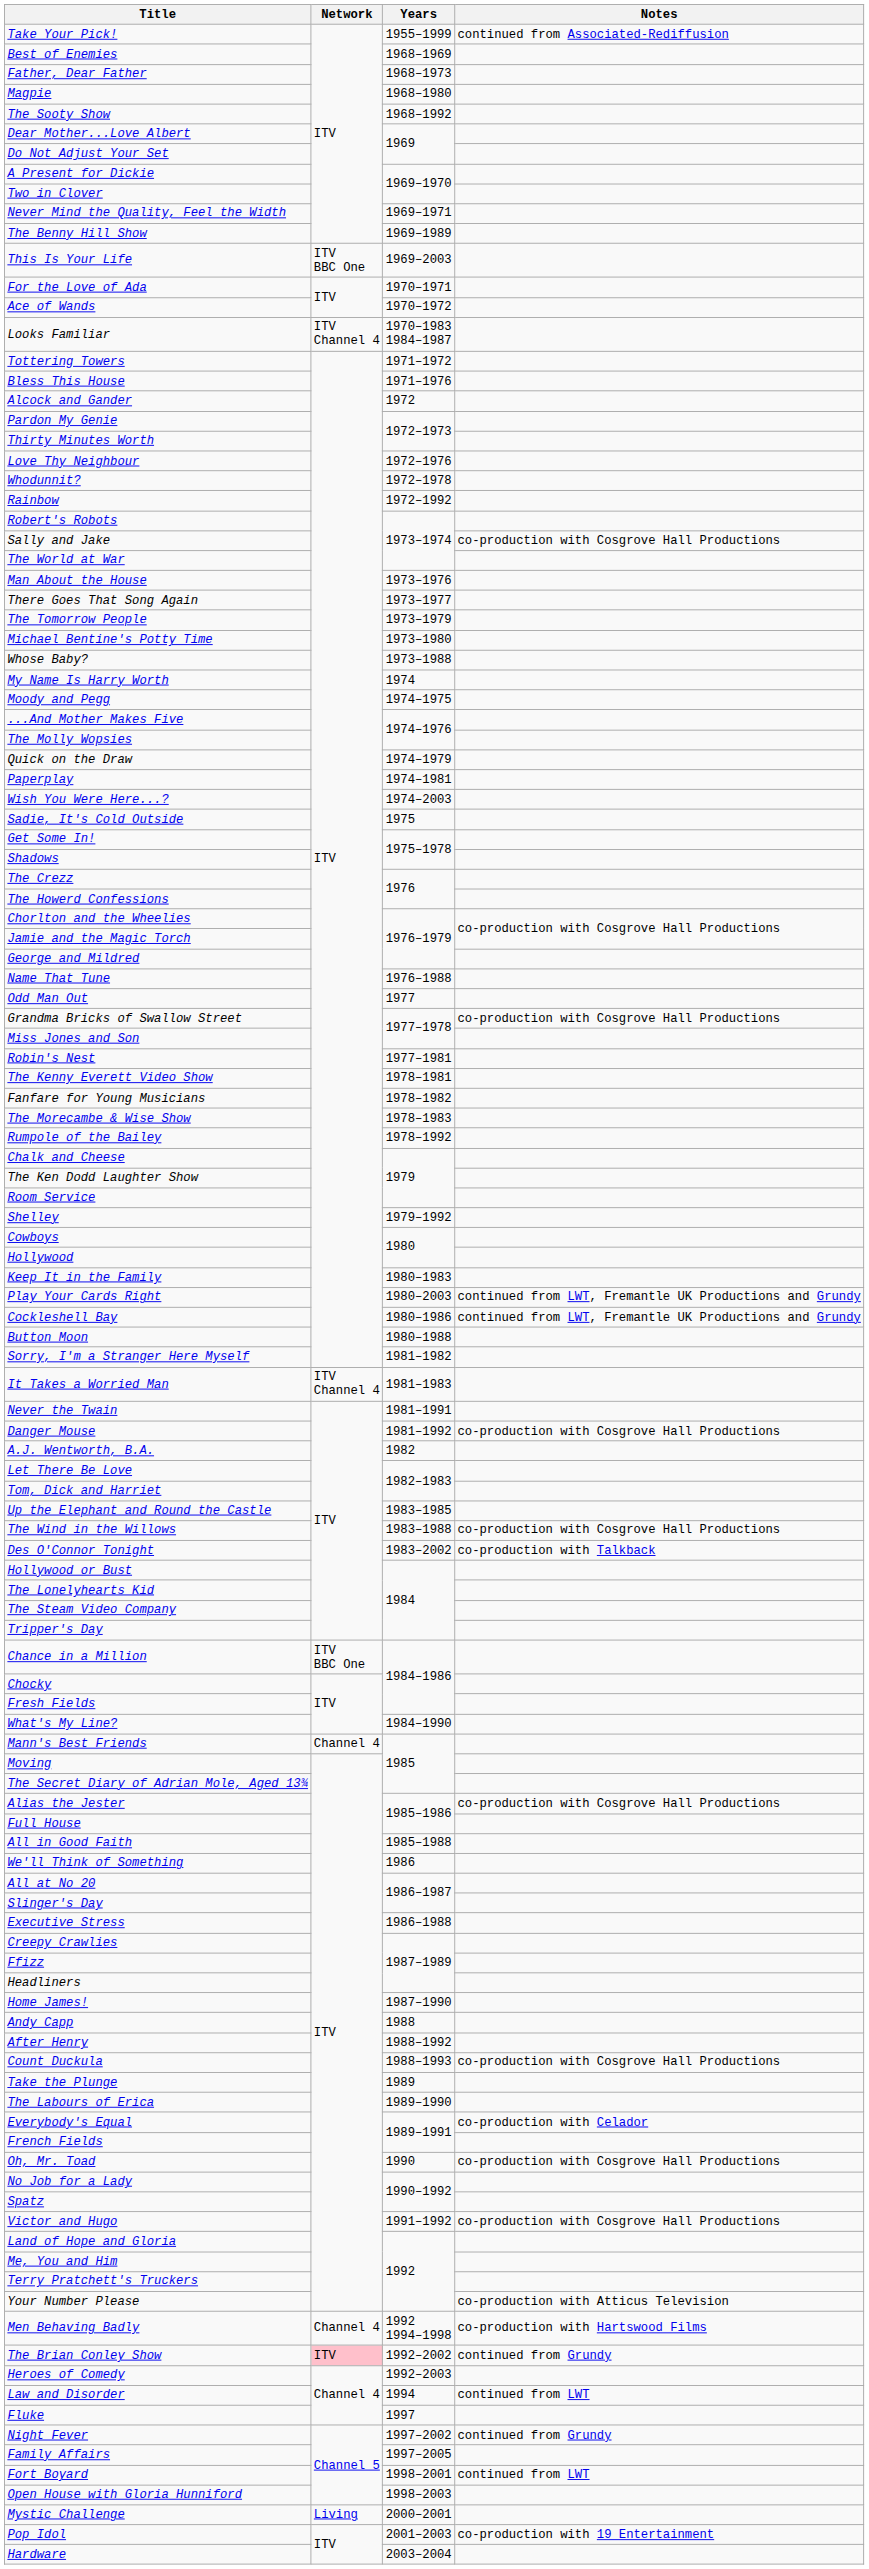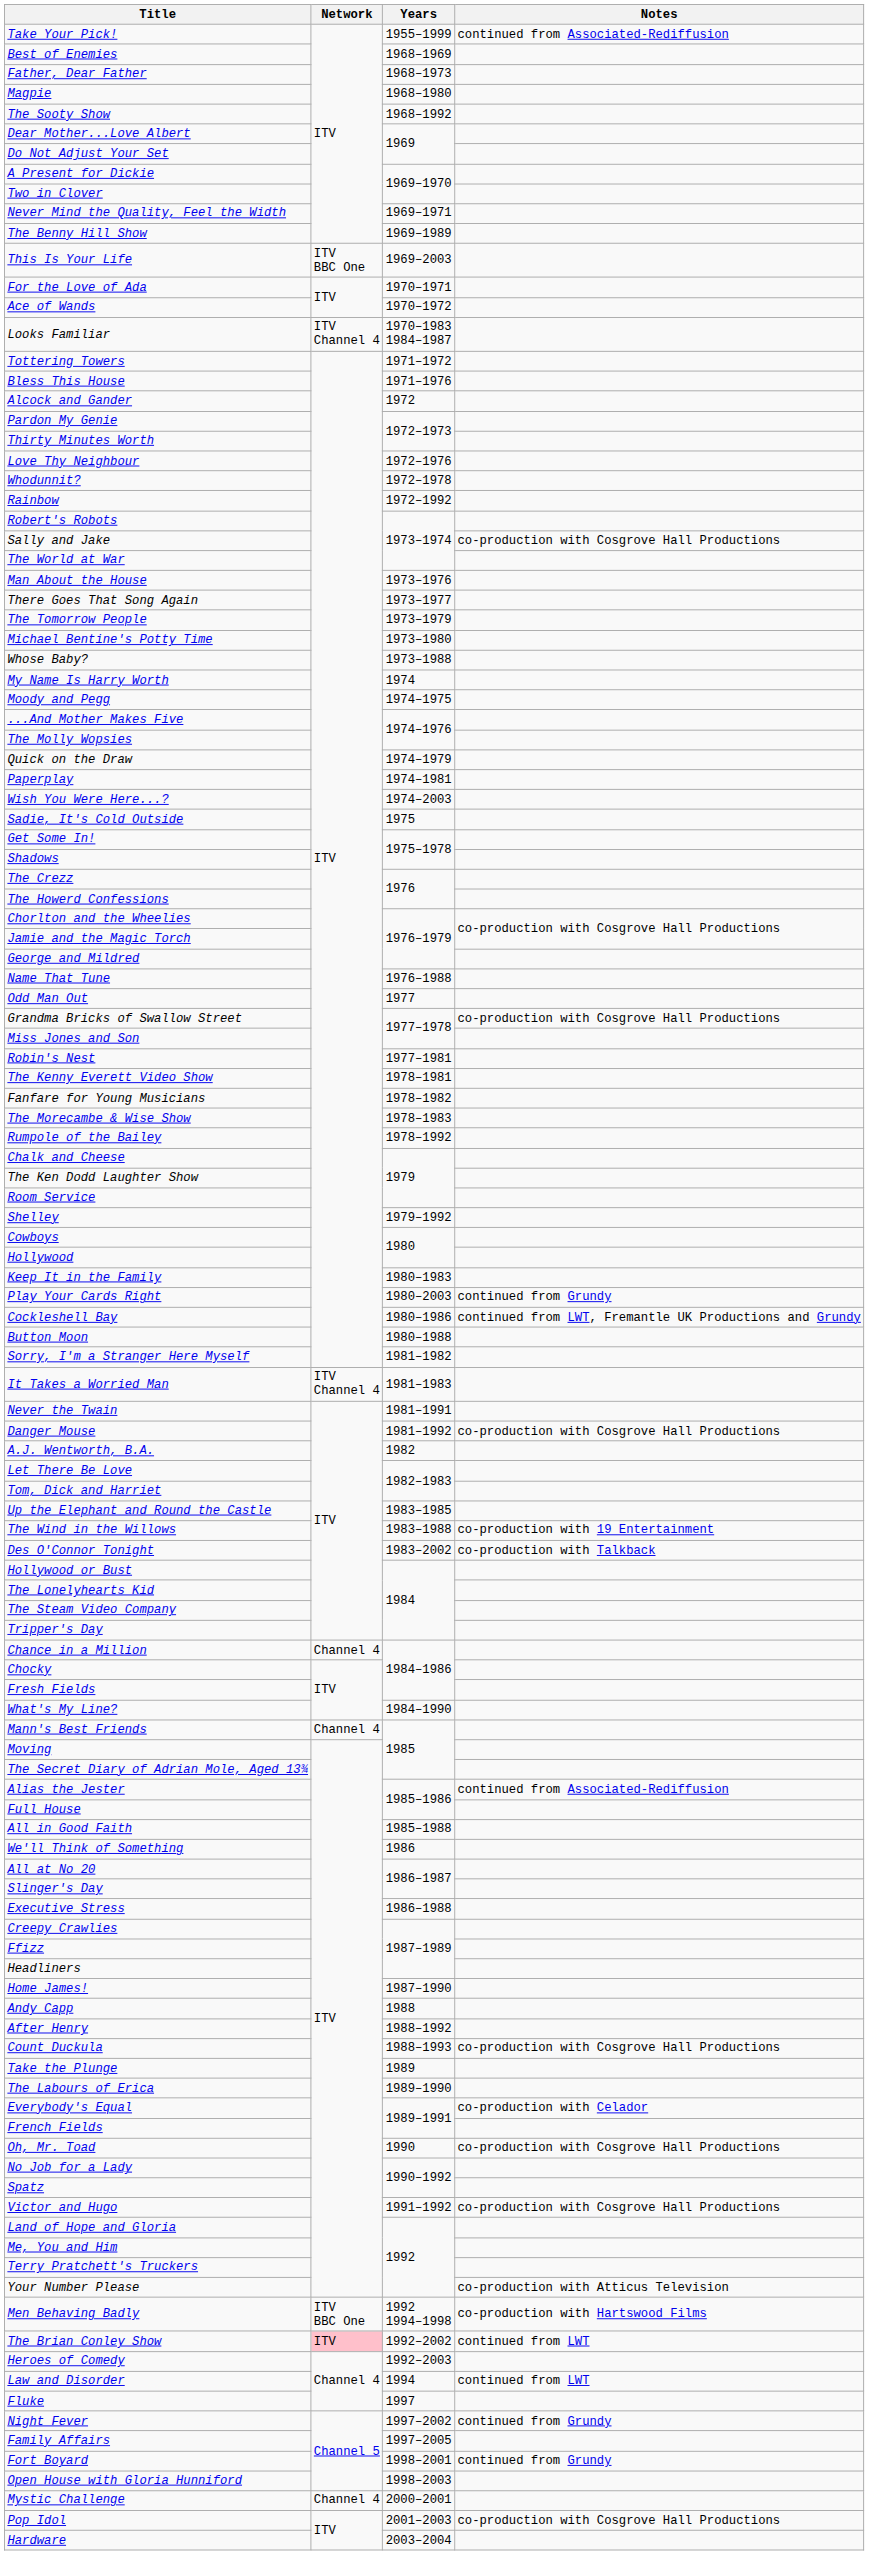 <table class="wikitable sortable">
 <tr>
 <th>Title</th>
 <th>Network</th>
 <th>Years</th>
 <th>Notes</th>
 </tr>
 <tr>
 <td><em><a href='#'>Take Your Pick!</a></em></td>
 <td rowspan="11">ITV</td>
 <td>1955–1999</td>
 <td>continued from <a href='#'>Associated-Rediffusion</a></td>
 </tr>
 <tr>
 <td><em><a href='#'>Best of Enemies</a></em></td>
 <td>1968–1969</td>
 <td></td>
 </tr>
 <tr>
 <td><em><a href='#'>Father, Dear Father</a></em></td>
 <td>1968–1973</td>
 <td></td>
 </tr>
 <tr>
 <td><em><a href='#'>Magpie</a></em></td>
 <td>1968–1980</td>
 <td></td>
 </tr>
 <tr>
 <td><em><a href='#'>The Sooty Show</a></em></td>
 <td>1968–1992</td>
 <td></td>
 </tr>
 <tr>
 <td><em><a href='#'>Dear Mother...Love Albert</a></em></td>
 <td rowspan="2">1969</td>
 <td></td>
 </tr>
 <tr>
 <td><em><a href='#'>Do Not Adjust Your Set</a></em></td>
 <td></td>
 </tr>
 <tr>
 <td><em><a href='#'>A Present for Dickie</a></em></td>
 <td rowspan="2">1969–1970</td>
 <td></td>
 </tr>
 <tr>
 <td><em><a href='#'>Two in Clover</a></em></td>
 <td></td>
 </tr>
 <tr>
 <td><em><a href='#'>Never Mind the Quality, Feel the Width</a></em></td>
 <td>1969–1971</td>
 <td></td>
 </tr>
 <tr>
 <td><em><a href='#'>The Benny Hill Show</a></em></td>
 <td>1969–1989</td>
 <td></td>
 </tr>
 <tr>
 <td><em><a href='#'>This Is Your Life</a></em></td>
 <td>ITV<br>BBC One</td>
 <td>1969–2003</td>
 <td></td>
 </tr>
 <tr>
 <td><em><a href='#'>For the Love of Ada</a></em></td>
 <td rowspan="2">ITV</td>
 <td>1970–1971</td>
 <td></td>
 </tr>
 <tr>
 <td><em><a href='#'>Ace of Wands</a></em></td>
 <td>1970–1972</td>
 <td></td>
 </tr>
 <tr>
 <td><em>Looks Familiar</em></td>
 <td>ITV<br>Channel 4</td>
 <td>1970–1983<br>1984–1987</td>
 </tr>
 <tr>
 <td><em><a href='#'>Tottering Towers</a></em></td>
 <td rowspan="51">ITV</td>
 <td>1971–1972</td>
 <td></td>
 </tr>
 <tr>
 <td><em><a href='#'>Bless This House</a></em></td>
 <td>1971–1976</td>
 <td></td>
 </tr>
 <tr>
 <td><em><a href='#'>Alcock and Gander</a></em></td>
 <td>1972</td>
 <td></td>
 </tr>
 <tr>
 <td><em><a href='#'>Pardon My Genie</a></em></td>
 <td rowspan="2">1972–1973</td>
 </tr>
 <tr>
 <td><em><a href='#'>Thirty Minutes Worth</a></em></td>
 <td></td>
 </tr>
 <tr>
 <td><em><a href='#'>Love Thy Neighbour</a></em></td>
 <td>1972–1976</td>
 <td></td>
 </tr>
 <tr>
 <td><em><a href='#'>Whodunnit?</a></em></td>
 <td>1972–1978</td>
 <td></td>
 </tr>
 <tr>
 <td><em><a href='#'>Rainbow</a></em></td>
 <td>1972–1992</td>
 <td></td>
 </tr>
 <tr>
 <td><em><a href='#'>Robert's Robots</a></em></td>
 <td rowspan="3">1973–1974</td>
 <td></td>
 </tr>
 <tr>
 <td><em>Sally and Jake</em></td>
 <td>co-production with Cosgrove Hall Productions</td>
 </tr>
 <tr>
 <td><em><a href='#'>The World at War</a></em></td>
 <td></td>
 </tr>
 <tr>
 <td><em><a href='#'>Man About the House</a></em></td>
 <td>1973–1976</td>
 <td></td>
 </tr>
 <tr>
 <td><em>There Goes That Song Again</em></td>
 <td>1973–1977</td>
 <td></td>
 </tr>
 <tr>
 <td><em><a href='#'>The Tomorrow People</a></em></td>
 <td>1973–1979</td>
 <td></td>
 </tr>
 <tr>
 <td><em><a href='#'>Michael Bentine's Potty Time</a></em></td>
 <td>1973–1980</td>
 <td></td>
 </tr>
 <tr>
 <td><em>Whose Baby?</em></td>
 <td>1973–1988</td>
 <td></td>
 </tr>
 <tr>
 <td><em><a href='#'>My Name Is Harry Worth</a></em></td>
 <td>1974</td>
 <td></td>
 </tr>
 <tr>
 <td><em><a href='#'>Moody and Pegg</a></em></td>
 <td>1974–1975</td>
 <td></td>
 </tr>
 <tr>
 <td><em><a href='#'>...And Mother Makes Five</a></em></td>
 <td rowspan="2">1974–1976</td>
 <td></td>
 </tr>
 <tr>
 <td><em><a href='#'>The Molly Wopsies</a></em></td>
 <td></td>
 </tr>
 <tr>
 <td><em>Quick on the Draw</em></td>
 <td>1974–1979</td>
 <td></td>
 </tr>
 <tr>
 <td><em><a href='#'>Paperplay</a></em></td>
 <td>1974–1981</td>
 <td></td>
 </tr>
 <tr>
 <td><em><a href='#'>Wish You Were Here...?</a></em></td>
 <td>1974–2003</td>
 <td></td>
 </tr>
 <tr>
 <td><em><a href='#'>Sadie, It's Cold Outside</a></em></td>
 <td>1975</td>
 <td></td>
 </tr>
 <tr>
 <td><em><a href='#'>Get Some In!</a></em></td>
 <td rowspan="2">1975–1978</td>
 <td></td>
 </tr>
 <tr>
 <td><em><a href='#'>Shadows</a></em></td>
 <td></td>
 </tr>
 <tr>
 <td><em><a href='#'>The Crezz</a></em></td>
 <td rowspan="2">1976</td>
 <td></td>
 </tr>
 <tr>
 <td><em><a href='#'>The Howerd Confessions</a></em></td>
 <td></td>
 </tr>
 <tr>
 <td><em><a href='#'>Chorlton and the Wheelies</a></em></td>
 <td rowspan="3">1976–1979</td>
 <td rowspan="2">co-production with Cosgrove Hall Productions</td>
 </tr>
 <tr>
 <td><em><a href='#'>Jamie and the Magic Torch</a></em></td>
 </tr>
 <tr>
 <td><em><a href='#'>George and Mildred</a></em></td>
 <td></td>
 </tr>
 <tr>
 <td><em><a href='#'>Name That Tune</a></em></td>
 <td>1976–1988</td>
 <td></td>
 </tr>
 <tr>
 <td><em><a href='#'>Odd Man Out</a></em></td>
 <td>1977</td>
 <td></td>
 </tr>
 <tr>
 <td><em>Grandma Bricks of Swallow Street</em></td>
 <td rowspan="2">1977–1978</td>
 <td>co-production with Cosgrove Hall Productions</td>
 </tr>
 <tr>
 <td><em><a href='#'>Miss Jones and Son</a></em></td>
 <td></td>
 </tr>
 <tr>
 <td><em><a href='#'>Robin's Nest</a></em></td>
 <td>1977–1981</td>
 <td></td>
 </tr>
 <tr>
 <td><em><a href='#'>The Kenny Everett Video Show</a></em></td>
 <td>1978–1981</td>
 <td></td>
 </tr>
 <tr>
 <td><em>Fanfare for Young Musicians</em></td>
 <td>1978–1982</td>
 <td></td>
 </tr>
 <tr>
 <td><em><a href='#'>The Morecambe & Wise Show</a></em></td>
 <td>1978–1983</td>
 <td></td>
 </tr>
 <tr>
 <td><em><a href='#'>Rumpole of the Bailey</a></em></td>
 <td>1978–1992</td>
 <td></td>
 </tr>
 <tr>
 <td><em><a href='#'>Chalk and Cheese</a></em></td>
 <td rowspan="3">1979</td>
 </tr>
 <tr>
 <td><em>The Ken Dodd Laughter Show</em></td>
 <td></td>
 </tr>
 <tr>
 <td><em><a href='#'>Room Service</a></em></td>
 <td></td>
 </tr>
 <tr>
 <td><em><a href='#'>Shelley</a></em></td>
 <td>1979–1992</td>
 <td></td>
 </tr>
 <tr>
 <td><em><a href='#'>Cowboys</a></em></td>
 <td rowspan="2">1980</td>
 <td></td>
 </tr>
 <tr>
 <td><em><a href='#'>Hollywood</a></em></td>
 <td></td>
 </tr>
 <tr>
 <td><em><a href='#'>Keep It in the Family</a></em></td>
 <td>1980–1983</td>
 <td></td>
 </tr>
 <tr>
 <td><em><a href='#'>Play Your Cards Right</a></em></td>
 <td>1980–2003</td>
-<td>continued from <a href='#'>LWT</a>, Fremantle UK Productions and <a href='#'>Grundy</a></td>
+<td>continued from <a href='#'>Grundy</a></td>
 </tr>
 <tr>
 <td><em><a href='#'>Cockleshell Bay</a></em></td>
 <td>1980–1986</td>
 <td>continued from <a href='#'>LWT</a>, Fremantle UK Productions and <a href='#'>Grundy</a></td>
 </tr>
 <tr>
 <td><em><a href='#'>Button Moon</a></em></td>
 <td>1980–1988</td>
 <td></td>
 </tr>
 <tr>
 <td><em><a href='#'>Sorry, I'm a Stranger Here Myself</a></em></td>
 <td>1981–1982</td>
 <td></td>
 </tr>
 <tr>
 <td><em><a href='#'>It Takes a Worried Man</a></em></td>
 <td>ITV<br>Channel 4</td>
 <td>1981–1983</td>
 <td></td>
 </tr>
 <tr>
 <td><em><a href='#'>Never the Twain</a></em></td>
 <td rowspan="12">ITV</td>
 <td>1981–1991</td>
 <td></td>
 </tr>
 <tr>
 <td><em><a href='#'>Danger Mouse</a></em></td>
 <td>1981–1992</td>
 <td>co-production with Cosgrove Hall Productions</td>
 </tr>
 <tr>
 <td><em><a href='#'>A.J. Wentworth, B.A.</a></em></td>
 <td>1982</td>
 <td></td>
 </tr>
 <tr>
 <td><em><a href='#'>Let There Be Love</a></em></td>
 <td rowspan="2">1982–1983</td>
 </tr>
 <tr>
 <td><em><a href='#'>Tom, Dick and Harriet</a></em></td>
 <td></td>
 </tr>
 <tr>
 <td><em><a href='#'>Up the Elephant and Round the Castle</a></em></td>
 <td>1983–1985</td>
 <td></td>
 </tr>
 <tr>
 <td><em><a href='#'>The Wind in the Willows</a></em></td>
 <td>1983–1988</td>
-<td>co-production with Cosgrove Hall Productions</td>
+<td>co-production with <a href='#'>19 Entertainment</a></td>
 </tr>
 <tr>
 <td><em><a href='#'>Des O'Connor Tonight</a></em></td>
 <td>1983–2002</td>
 <td>co-production with <a href='#'>Talkback</a></td>
 </tr>
 <tr>
 <td><em><a href='#'>Hollywood or Bust</a></em></td>
 <td rowspan="4">1984</td>
 <td></td>
 </tr>
 <tr>
 <td><em><a href='#'>The Lonelyhearts Kid</a></em></td>
 <td></td>
 </tr>
 <tr>
 <td><em><a href='#'>The Steam Video Company</a></em></td>
 <td></td>
 </tr>
 <tr>
 <td><em><a href='#'>Tripper's Day</a></em></td>
 <td></td>
 </tr>
 <tr>
 <td><em><a href='#'>Chance in a Million</a></em></td>
-<td>ITV<br>BBC One</td>
+<td>Channel 4</td>
 <td rowspan="3">1984–1986</td>
 <td></td>
 </tr>
 <tr>
 <td><em><a href='#'>Chocky</a></em></td>
 <td rowspan="3">ITV</td>
 <td></td>
 </tr>
 <tr>
 <td><em><a href='#'>Fresh Fields</a></em></td>
 <td></td>
 </tr>
 <tr>
 <td><em><a href='#'>What's My Line?</a></em></td>
 <td>1984–1990</td>
 <td></td>
 </tr>
 <tr>
 <td><em><a href='#'>Mann's Best Friends</a></em></td>
 <td>Channel 4</td>
 <td rowspan="3">1985</td>
 <td></td>
 </tr>
 <tr>
 <td><em><a href='#'>Moving</a></em></td>
 <td rowspan="28">ITV</td>
 <td></td>
 </tr>
 <tr>
 <td><em><a href='#'>The Secret Diary of Adrian Mole, Aged 13¾</a></em></td>
 <td></td>
 </tr>
 <tr>
 <td><em><a href='#'>Alias the Jester</a></em></td>
 <td rowspan="2">1985–1986</td>
-<td>co-production with Cosgrove Hall Productions</td>
+<td>continued from <a href='#'>Associated-Rediffusion</a></td>
 </tr>
 <tr>
 <td><em><a href='#'>Full House</a></em></td>
 <td></td>
 </tr>
 <tr>
 <td><em><a href='#'>All in Good Faith</a></em></td>
 <td>1985–1988</td>
 <td></td>
 </tr>
 <tr>
 <td><em><a href='#'>We'll Think of Something</a></em></td>
 <td>1986</td>
 <td></td>
 </tr>
 <tr>
 <td><em><a href='#'>All at No 20</a></em></td>
 <td rowspan="2">1986–1987</td>
 <td></td>
 </tr>
 <tr>
 <td><em><a href='#'>Slinger's Day</a></em></td>
 <td></td>
 </tr>
 <tr>
 <td><em><a href='#'>Executive Stress</a></em></td>
 <td>1986–1988</td>
 <td></td>
 </tr>
 <tr>
 <td><em><a href='#'>Creepy Crawlies</a></em></td>
 <td rowspan="3">1987–1989</td>
 <td></td>
 </tr>
 <tr>
 <td><em><a href='#'>Ffizz</a></em></td>
 <td></td>
 </tr>
 <tr>
 <td><em>Headliners</em></td>
 <td></td>
 </tr>
 <tr>
 <td><em><a href='#'>Home James!</a></em></td>
 <td>1987–1990</td>
 <td></td>
 </tr>
 <tr>
 <td><em><a href='#'>Andy Capp</a></em></td>
 <td>1988</td>
 <td></td>
 </tr>
 <tr>
 <td><em><a href='#'>After Henry</a></em></td>
 <td>1988–1992</td>
 <td></td>
 </tr>
 <tr>
 <td><em><a href='#'>Count Duckula</a></em></td>
 <td>1988–1993</td>
 <td>co-production with Cosgrove Hall Productions</td>
 </tr>
 <tr>
 <td><em><a href='#'>Take the Plunge</a></em></td>
 <td>1989</td>
 <td></td>
 </tr>
 <tr>
 <td><em><a href='#'>The Labours of Erica</a></em></td>
 <td>1989–1990</td>
 <td></td>
 </tr>
 <tr>
 <td><em><a href='#'>Everybody's Equal</a></em></td>
 <td rowspan="2">1989–1991</td>
 <td>co-production with <a href='#'>Celador</a></td>
 </tr>
 <tr>
 <td><em><a href='#'>French Fields</a></em></td>
 <td></td>
 </tr>
 <tr>
 <td><em><a href='#'>Oh, Mr. Toad</a></em></td>
 <td>1990</td>
 <td>co-production with Cosgrove Hall Productions</td>
 </tr>
 <tr>
 <td><em><a href='#'>No Job for a Lady</a></em></td>
 <td rowspan="2">1990–1992</td>
 <td></td>
 </tr>
 <tr>
 <td><em><a href='#'>Spatz</a></em></td>
 <td></td>
 </tr>
 <tr>
 <td><em><a href='#'>Victor and Hugo</a></em></td>
 <td>1991–1992</td>
 <td>co-production with Cosgrove Hall Productions</td>
 </tr>
 <tr>
 <td><em><a href='#'>Land of Hope and Gloria</a></em></td>
 <td rowspan="4">1992</td>
 <td></td>
 </tr>
 <tr>
 <td><em><a href='#'>Me, You and Him</a></em></td>
 <td></td>
 </tr>
 <tr>
 <td><em><a href='#'>Terry Pratchett's Truckers</a></em></td>
 <td></td>
 </tr>
 <tr>
 <td><em>Your Number Please</em></td>
 <td>co-production with Atticus Television</td>
 </tr>
 <tr>
 <td><em><a href='#'>Men Behaving Badly</a></em></td>
-<td>Channel 4</td>
+<td>ITV<br>BBC One</td>
 <td>1992<br>1994–1998</td>
 <td>co-production with <a href='#'>Hartswood Films</a></td>
 </tr>
 <tr>
 <td><em><a href='#'>The Brian Conley Show</a></em></td>
 <td style="background: pink;">ITV</td>
 <td>1992–2002</td>
-<td>continued from <a href='#'>Grundy</a></td>
+<td>continued from <a href='#'>LWT</a></td>
 </tr>
 <tr>
 <td><em><a href='#'>Heroes of Comedy</a></em></td>
 <td rowspan="3">Channel 4</td>
 <td>1992–2003</td>
 <td></td>
 </tr>
 <tr>
 <td><em><a href='#'>Law and Disorder</a></em></td>
 <td>1994</td>
 <td>continued from <a href='#'>LWT</a></td>
 </tr>
 <tr>
 <td><em><a href='#'>Fluke</a></em></td>
 <td>1997</td>
 <td></td>
 </tr>
 <tr>
 <td><em><a href='#'>Night Fever</a></em></td>
 <td rowspan="4"><a href='#'>Channel 5</a></td>
 <td>1997–2002</td>
 <td>continued from <a href='#'>Grundy</a></td>
 </tr>
 <tr>
 <td><em><a href='#'>Family Affairs</a></em></td>
 <td>1997–2005</td>
 <td></td>
 </tr>
 <tr>
 <td><em><a href='#'>Fort Boyard</a></em></td>
 <td>1998–2001</td>
-<td>continued from <a href='#'>LWT</a></td>
+<td>continued from <a href='#'>Grundy</a></td>
 </tr>
 <tr>
 <td><em><a href='#'>Open House with Gloria Hunniford</a></em></td>
 <td>1998–2003</td>
 <td></td>
 </tr>
 <tr>
 <td><em><a href='#'>Mystic Challenge</a></em></td>
-<td><a href='#'>Living</a></td>
+<td>Channel 4</td>
 <td>2000–2001</td>
 <td></td>
 </tr>
 <tr>
 <td><em><a href='#'>Pop Idol</a></em></td>
 <td rowspan="2">ITV</td>
 <td>2001–2003</td>
-<td>co-production with <a href='#'>19 Entertainment</a></td>
+<td>co-production with Cosgrove Hall Productions</td>
 </tr>
 <tr>
 <td><em><a href='#'>Hardware</a></em></td>
 <td>2003–2004</td>
 <td></td>
 </tr>
 </table>
